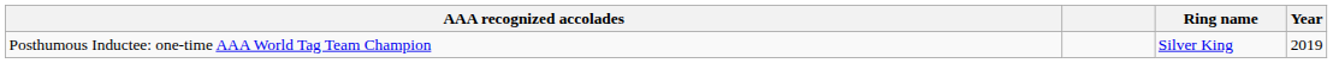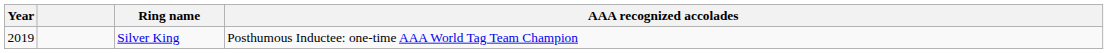 <table class="wikitable sortable" style="font-size: 95%">
 <tr>
-<th class="unsortable">AAA recognized accolades</th>
+<th style="width:1%;">Year</th>
 <th style="width:7%;"></th>
 <th style="width:10%;">Ring name<br></th>
-<th style="width:1%;">Year</th>
+<th class="unsortable">AAA recognized accolades</th>
 </tr>
 <tr>
-<td>Posthumous Inductee: one-time <a href='#'>AAA World Tag Team Champion</a></td>
+<td>2019</td>
 <td></td>
 <td><a href='#'>Silver King</a><br></td>
-<td>2019</td>
+<td>Posthumous Inductee: one-time <a href='#'>AAA World Tag Team Champion</a></td>
 </tr>
 </table>
